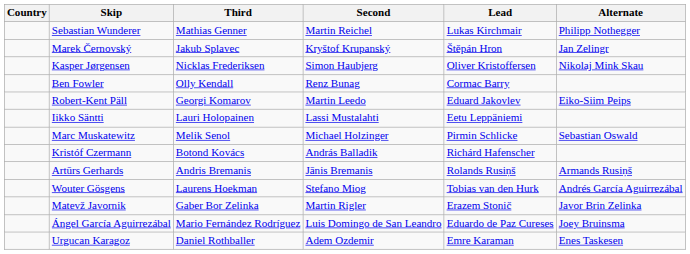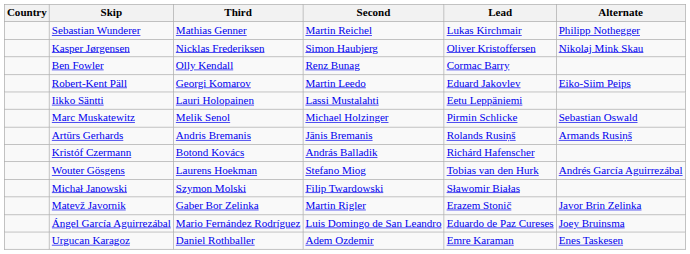 <table class=wikitable>
 <tr>
 <th>Country</th>
 <th>Skip</th>
 <th>Third</th>
 <th>Second</th>
 <th>Lead</th>
 <th>Alternate</th>
 </tr>
 <tr>
 <td></td>
 <td><a href='#'>Sebastian Wunderer</a></td>
 <td><a href='#'>Mathias Genner</a></td>
 <td><a href='#'>Martin Reichel</a></td>
 <td><a href='#'>Lukas Kirchmair</a></td>
 <td><a href='#'>Philipp Nothegger</a></td>
-</tr>
-<tr>
-<td></td>
-<td><a href='#'>Marek Černovský</a></td>
-<td><a href='#'>Jakub Splavec</a></td>
-<td><a href='#'>Kryštof Krupanský</a></td>
-<td><a href='#'>Štěpán Hron</a></td>
-<td><a href='#'>Jan Zelingr</a></td>
 </tr>
 <tr>
 <td></td>
 <td><a href='#'>Kasper Jørgensen</a></td>
 <td><a href='#'>Nicklas Frederiksen</a></td>
 <td><a href='#'>Simon Haubjerg</a></td>
 <td><a href='#'>Oliver Kristoffersen</a></td>
 <td><a href='#'>Nikolaj Mink Skau</a></td>
 </tr>
 <tr>
 <td></td>
 <td><a href='#'>Ben Fowler</a></td>
 <td><a href='#'>Olly Kendall</a></td>
 <td><a href='#'>Renz Bunag</a></td>
 <td><a href='#'>Cormac Barry</a></td>
 <td></td>
 </tr>
 <tr>
 <td></td>
 <td><a href='#'>Robert-Kent Päll</a></td>
 <td><a href='#'>Georgi Komarov</a></td>
 <td><a href='#'>Martin Leedo</a></td>
 <td><a href='#'>Eduard Jakovlev</a></td>
 <td><a href='#'>Eiko-Siim Peips</a></td>
 </tr>
 <tr>
 <td></td>
 <td><a href='#'>Iikko Säntti</a></td>
 <td><a href='#'>Lauri Holopainen</a></td>
 <td><a href='#'>Lassi Mustalahti</a></td>
 <td><a href='#'>Eetu Leppäniemi</a></td>
 <td></td>
 </tr>
 <tr>
 <td></td>
 <td><a href='#'>Marc Muskatewitz</a></td>
 <td><a href='#'>Melik Senol</a></td>
 <td><a href='#'>Michael Holzinger</a></td>
 <td><a href='#'>Pirmin Schlicke</a></td>
 <td><a href='#'>Sebastian Oswald</a></td>
 </tr>
 <tr>
 <td></td>
+<td><a href='#'>Artūrs Gerhards</a></td>
+<td><a href='#'>Andris Bremanis</a></td>
+<td><a href='#'>Jānis Bremanis</a></td>
+<td><a href='#'>Rolands Rusiṇš</a></td>
+<td><a href='#'>Armands Rusiṇš</a></td>
+</tr>
+<tr>
+<td></td>
 <td><a href='#'>Kristóf Czermann</a></td>
 <td><a href='#'>Botond Kovács</a></td>
 <td><a href='#'>András Balladik</a></td>
 <td><a href='#'>Richárd Hafenscher</a></td>
 <td></td>
 </tr>
 <tr>
 <td></td>
-<td><a href='#'>Artūrs Gerhards</a></td>
-<td><a href='#'>Andris Bremanis</a></td>
-<td><a href='#'>Jānis Bremanis</a></td>
-<td><a href='#'>Rolands Rusiṇš</a></td>
-<td><a href='#'>Armands Rusiṇš</a></td>
-</tr>
-<tr>
-<td></td>
 <td><a href='#'>Wouter Gösgens</a></td>
 <td><a href='#'>Laurens Hoekman</a></td>
 <td><a href='#'>Stefano Miog</a></td>
 <td><a href='#'>Tobias van den Hurk</a></td>
 <td><a href='#'>Andrés García Aguirrezábal</a></td>
+</tr>
+<tr>
+<td></td>
+<td><a href='#'>Michał Janowski</a></td>
+<td><a href='#'>Szymon Molski</a></td>
+<td><a href='#'>Filip Twardowski</a></td>
+<td><a href='#'>Sławomir Białas</a></td>
+<td></td>
 </tr>
 <tr>
 <td></td>
 <td><a href='#'>Matevž Javornik</a></td>
 <td><a href='#'>Gaber Bor Zelinka</a></td>
 <td><a href='#'>Martin Rigler</a></td>
 <td><a href='#'>Erazem Stonič</a></td>
 <td><a href='#'>Javor Brin Zelinka</a></td>
 </tr>
 <tr>
 <td></td>
 <td><a href='#'>Ángel García Aguirrezábal</a></td>
 <td><a href='#'>Mario Fernández Rodríguez</a></td>
 <td><a href='#'>Luis Domingo de San Leandro</a></td>
 <td><a href='#'>Eduardo de Paz Cureses</a></td>
 <td><a href='#'>Joey Bruinsma</a></td>
 </tr>
 <tr>
 <td></td>
 <td><a href='#'>Urgucan Karagoz</a></td>
 <td><a href='#'>Daniel Rothballer</a></td>
 <td><a href='#'>Adem Ozdemir</a></td>
 <td><a href='#'>Emre Karaman</a></td>
 <td><a href='#'>Enes Taskesen</a></td>
 </tr>
 </table>
